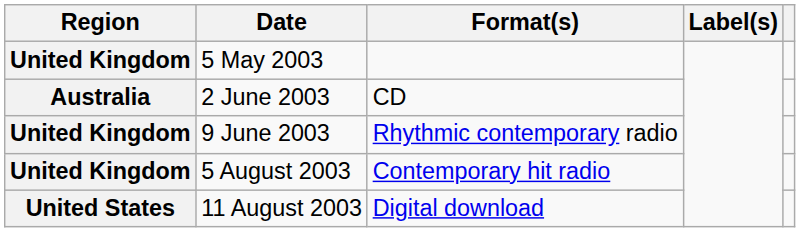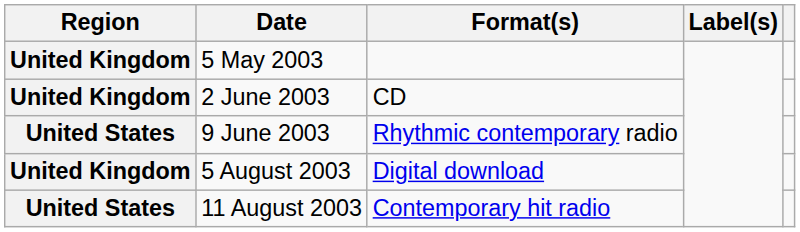 <table class="wikitable plainrowheaders">
 <tr>
 <th scope="col">Region</th>
 <th scope="col">Date</th>
 <th scope="col">Format(s)</th>
 <th scope="col">Label(s)</th>
 <th scope="col"></th>
 </tr>
 <tr>
 <th scope="row">United Kingdom</th>
 <td>5 May 2003</td>
 <td></td>
 <td rowspan="5"></td>
 <td></td>
 </tr>
 <tr>
-<th scope="row">Australia</th>
+<th scope="row">United Kingdom</th>
 <td>2 June 2003</td>
 <td>CD</td>
 <td></td>
 </tr>
 <tr>
-<th scope="row">United Kingdom</th>
+<th scope="row">United States</th>
 <td>9 June 2003</td>
 <td><a href='#'>Rhythmic contemporary</a> radio</td>
 <td></td>
 </tr>
 <tr>
 <th scope="row">United Kingdom</th>
 <td>5 August 2003</td>
-<td><a href='#'>Contemporary hit radio</a></td>
+<td><a href='#'>Digital download</a></td>
 <td></td>
 </tr>
 <tr>
 <th scope="row">United States</th>
 <td>11 August 2003</td>
-<td><a href='#'>Digital download</a></td>
+<td><a href='#'>Contemporary hit radio</a></td>
 <td></td>
 </tr>
 </table>
